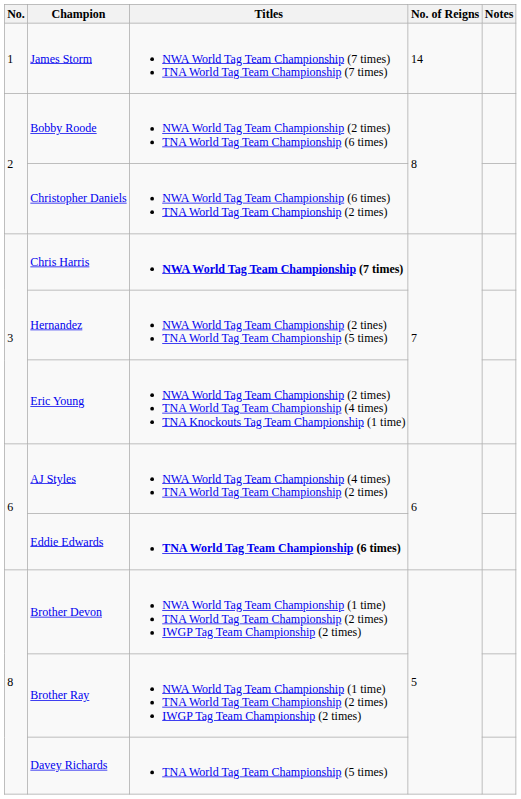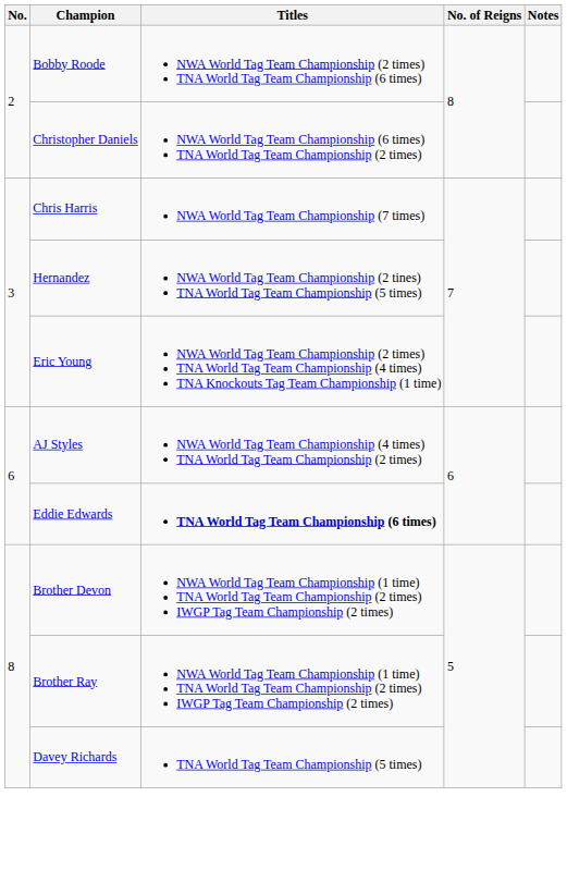 <table class="wikitable">
 <tr>
 <th>No.</th>
 <th>Champion</th>
 <th>Titles</th>
 <th>No. of Reigns</th>
 <th>Notes</th>
-</tr>
-<tr>
-<td>1</td>
-<td><a href='#'>James Storm</a></td>
-<td><br><ul><li><a href='#'>NWA World Tag Team Championship</a> (7 times)</li><li><a href='#'>TNA World Tag Team Championship</a> (7 times)</li></ul></td>
-<td>14</td>
-<td></td>
 </tr>
 <tr>
 <td rowspan=2>2</td>
 <td><a href='#'>Bobby Roode</a></td>
 <td><br><ul><li><a href='#'>NWA World Tag Team Championship</a> (2 times)</li><li><a href='#'>TNA World Tag Team Championship</a> (6 times)</li></ul></td>
 <td rowspan=2>8</td>
 <td></td>
 </tr>
 <tr>
 <td><a href='#'>Christopher Daniels</a></td>
 <td><br><ul><li><a href='#'>NWA World Tag Team Championship</a> (6 times)</li><li><a href='#'>TNA World Tag Team Championship</a> (2 times)</li></ul></td>
 <td></td>
 </tr>
 <tr>
 <td rowspan=3>3</td>
 <td><a href='#'>Chris Harris</a></td>
-<td><strong><br><ul><li><a href='#'>NWA World Tag Team Championship</a> (7 times)</li></ul></strong></td>
+<td><br><ul><li><a href='#'>NWA World Tag Team Championship</a> (7 times)</li></ul></td>
 <td rowspan=3>7</td>
 <td></td>
 </tr>
 <tr>
 <td><a href='#'>Hernandez</a></td>
 <td><br><ul><li><a href='#'>NWA World Tag Team Championship</a> (2 tines)</li><li><a href='#'>TNA World Tag Team Championship</a> (5 times)</li></ul></td>
 <td></td>
 </tr>
 <tr>
 <td><a href='#'>Eric Young</a></td>
 <td><br><ul><li><a href='#'>NWA World Tag Team Championship</a> (2 times)</li><li><a href='#'>TNA World Tag Team Championship</a> (4 times)</li><li><a href='#'>TNA Knockouts Tag Team Championship</a> (1 time)</li></ul></td>
 <td></td>
 </tr>
 <tr>
 <td rowspan=2>6</td>
 <td><a href='#'>AJ Styles</a></td>
 <td><br><ul><li><a href='#'>NWA World Tag Team Championship</a> (4 times)</li><li><a href='#'>TNA World Tag Team Championship</a> (2 times)</li></ul></td>
 <td rowspan=2>6</td>
 <td></td>
 </tr>
 <tr>
 <td><a href='#'>Eddie Edwards</a></td>
 <td><strong><br><ul><li><a href='#'>TNA World Tag Team Championship</a> (6 times)</li></ul></strong></td>
 <td></td>
 </tr>
 <tr>
 <td rowspan=3>8</td>
 <td><a href='#'>Brother Devon</a></td>
 <td><br><ul><li><a href='#'>NWA World Tag Team Championship</a> (1 time)</li><li><a href='#'>TNA World Tag Team Championship</a> (2 times)</li><li><a href='#'>IWGP Tag Team Championship</a> (2 times)</li></ul></td>
 <td rowspan=3>5</td>
 <td></td>
 </tr>
 <tr>
 <td><a href='#'>Brother Ray</a></td>
 <td><br><ul><li><a href='#'>NWA World Tag Team Championship</a> (1 time)</li><li><a href='#'>TNA World Tag Team Championship</a> (2 times)</li><li><a href='#'>IWGP Tag Team Championship</a> (2 times)</li></ul></td>
 <td></td>
 </tr>
 <tr>
 <td><a href='#'>Davey Richards</a></td>
 <td><br><ul><li><a href='#'>TNA World Tag Team Championship</a> (5 times)</li></ul></td>
 <td></td>
 </tr>
 </table>
